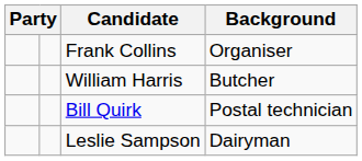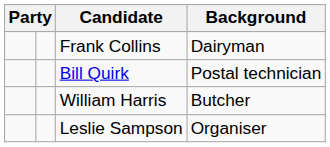 <table class="wikitable">
 <tr>
 <th colspan="2">Party</th>
 <th>Candidate</th>
 <th>Background</th>
 </tr>
 <tr>
 <td> </td>
 <td></td>
 <td>Frank Collins</td>
-<td>Organiser</td>
+<td>Dairyman</td>
+</tr>
+<tr>
+<td> </td>
+<td></td>
+<td><a href='#'>Bill Quirk</a></td>
+<td>Postal technician</td>
 </tr>
 <tr>
 <td> </td>
 <td></td>
 <td>William Harris</td>
 <td>Butcher</td>
 </tr>
 <tr>
 <td> </td>
 <td></td>
-<td><a href='#'>Bill Quirk</a></td>
-<td>Postal technician</td>
-</tr>
-<tr>
-<td> </td>
-<td></td>
 <td>Leslie Sampson</td>
-<td>Dairyman</td>
+<td>Organiser</td>
 </tr>
 </table>
